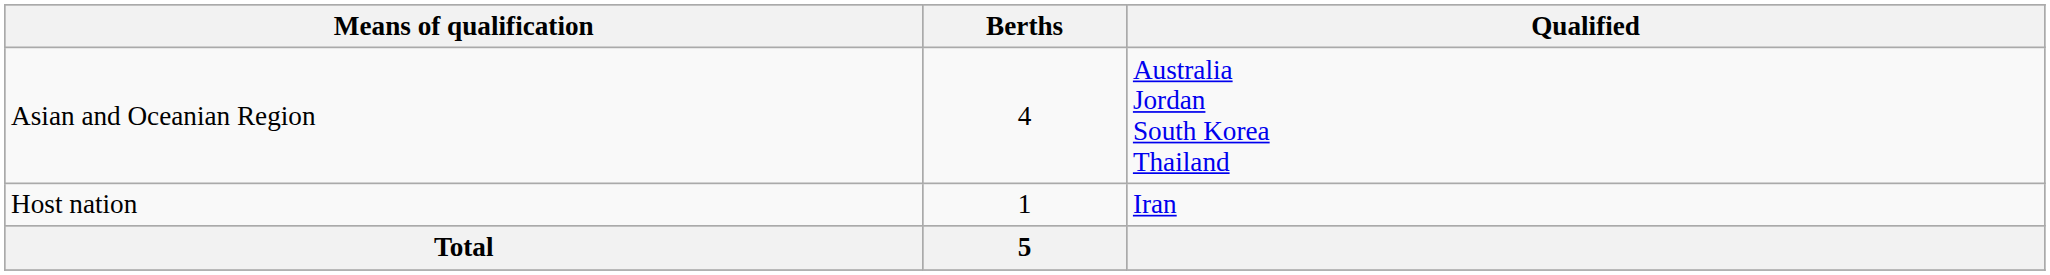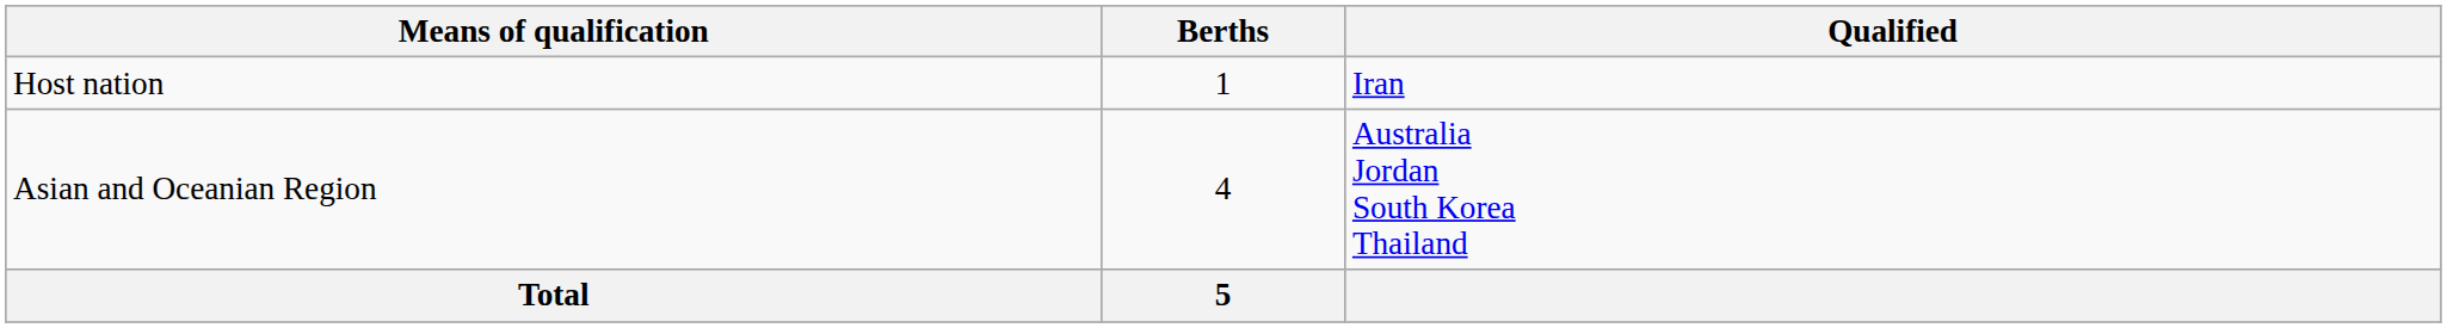 <table class="wikitable" style="width:95%;">
 <tr>
 <th width=45%>Means of qualification</th>
 <th width=10%>Berths</th>
 <th width=45%>Qualified</th>
 </tr>
 <tr>
+<td>Host nation</td>
+<td align=center>1</td>
+<td> <a href='#'>Iran</a></td>
+</tr>
+<tr>
 <td>Asian and Oceanian Region</td>
 <td align=center>4</td>
 <td> <a href='#'>Australia</a><br> <a href='#'>Jordan</a><br> <a href='#'>South Korea</a><br> <a href='#'>Thailand</a></td>
-</tr>
-<tr>
-<td>Host nation</td>
-<td align=center>1</td>
-<td> <a href='#'>Iran</a></td>
 </tr>
 <tr>
 <th>Total</th>
 <th>5</th>
 <th></th>
 </tr>
 </table>
